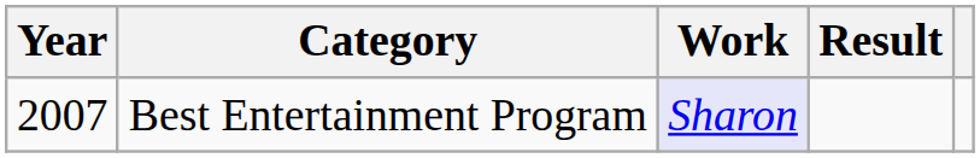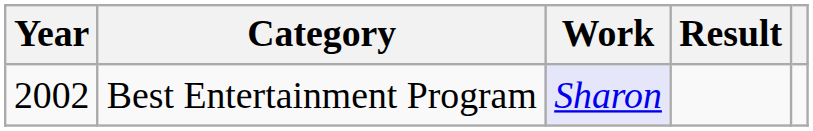 <table class="wikitable sortable">
 <tr>
 <th>Year</th>
 <th>Category</th>
 <th>Work</th>
 <th>Result</th>
 <th></th>
 </tr>
 <tr>
-<td>2007</td>
+<td>2002</td>
 <td>Best Entertainment Program</td>
 <td style="background: lavender;"><em><a href='#'>Sharon</a></em></td>
 <td></td>
 <td></td>
 </tr>
 </table>
